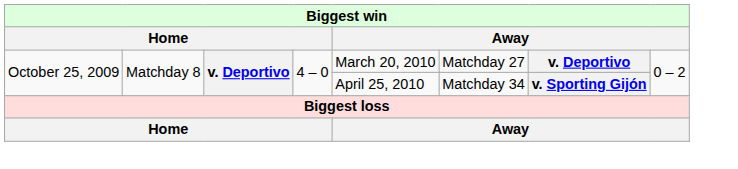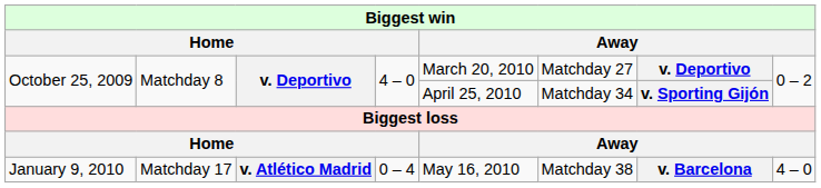 <table class="wikitable" style="font-size: 85%">
 <tr>
 <td style="background:#dfd; text-align:center;" colspan="8"><strong>Biggest win</strong></td>
 </tr>
 <tr>
 <th colspan="4">Home</th>
 <th colspan="4">Away</th>
 </tr>
 <tr>
 <td rowspan="2">October 25, 2009</td>
 <td rowspan="2">Matchday 8</td>
 <th rowspan="2">v.  <a href='#'>Deportivo</a></th>
 <td rowspan="2">4 – 0</td>
 <td>March 20, 2010</td>
 <td>Matchday 27</td>
 <th>v.   <a href='#'>Deportivo</a></th>
 <td rowspan="2">0 – 2</td>
 </tr>
 <tr>
 <td>April 25, 2010</td>
 <td>Matchday 34</td>
 <th>v.   <a href='#'>Sporting Gijón</a></th>
 </tr>
 <tr>
 <td style="background:#fdd; text-align:center;" colspan="8"><strong>Biggest loss</strong></td>
 </tr>
 <tr>
 <th colspan="4">Home</th>
 <th colspan="4">Away</th>
 </tr>
+<tr>
+<td>January 9, 2010</td>
+<td>Matchday 17</td>
+<th>v.  <a href='#'>Atlético Madrid</a></th>
+<td>0 – 4</td>
+<td>May 16, 2010</td>
+<td>Matchday 38</td>
+<th>v.   <a href='#'>Barcelona</a></th>
+<td>4 – 0</td>
+</tr>
 </table>
